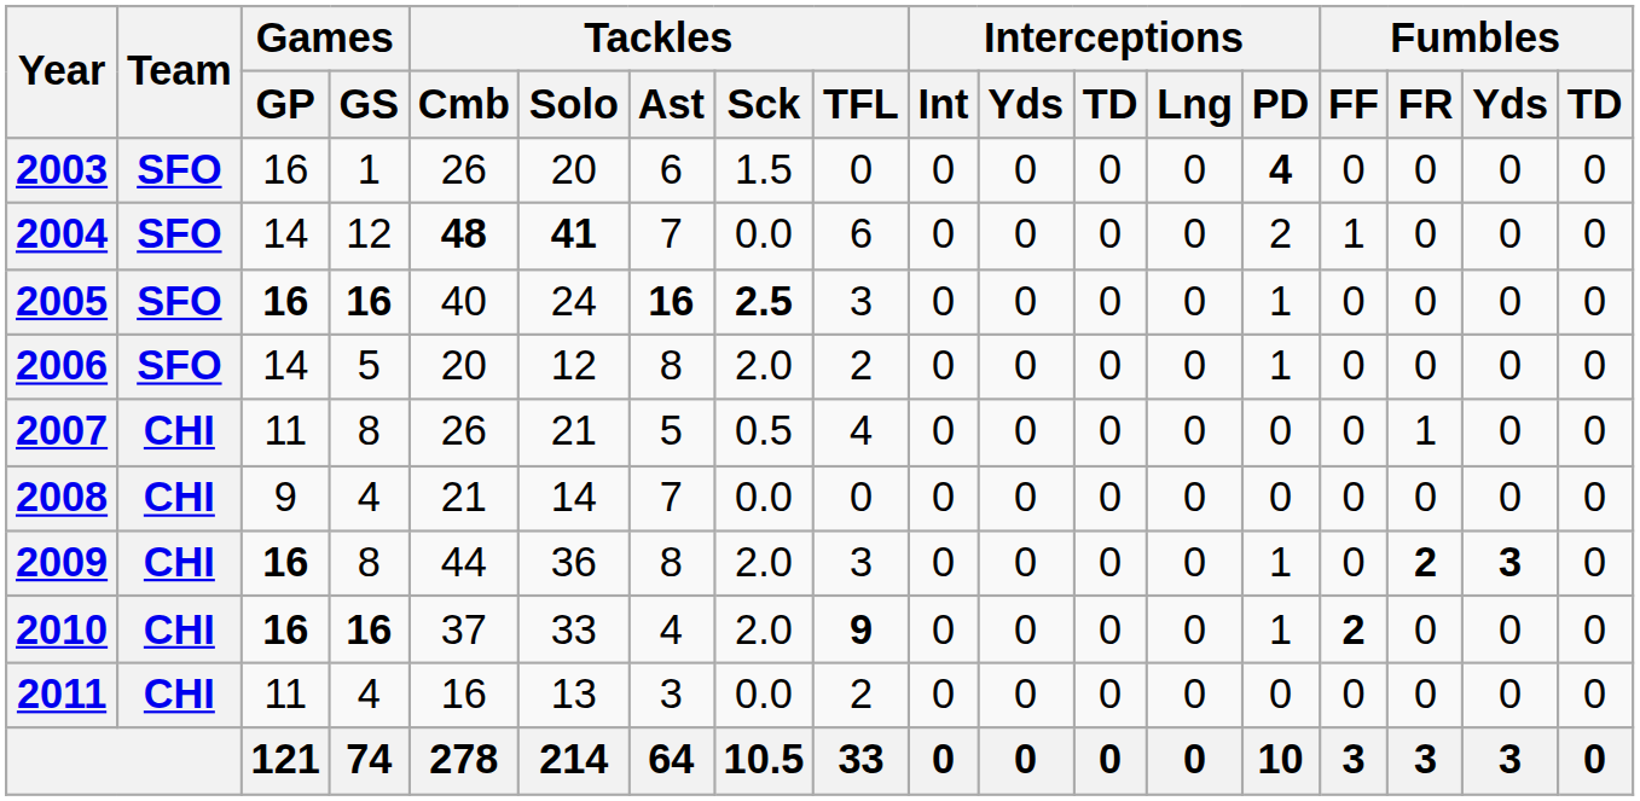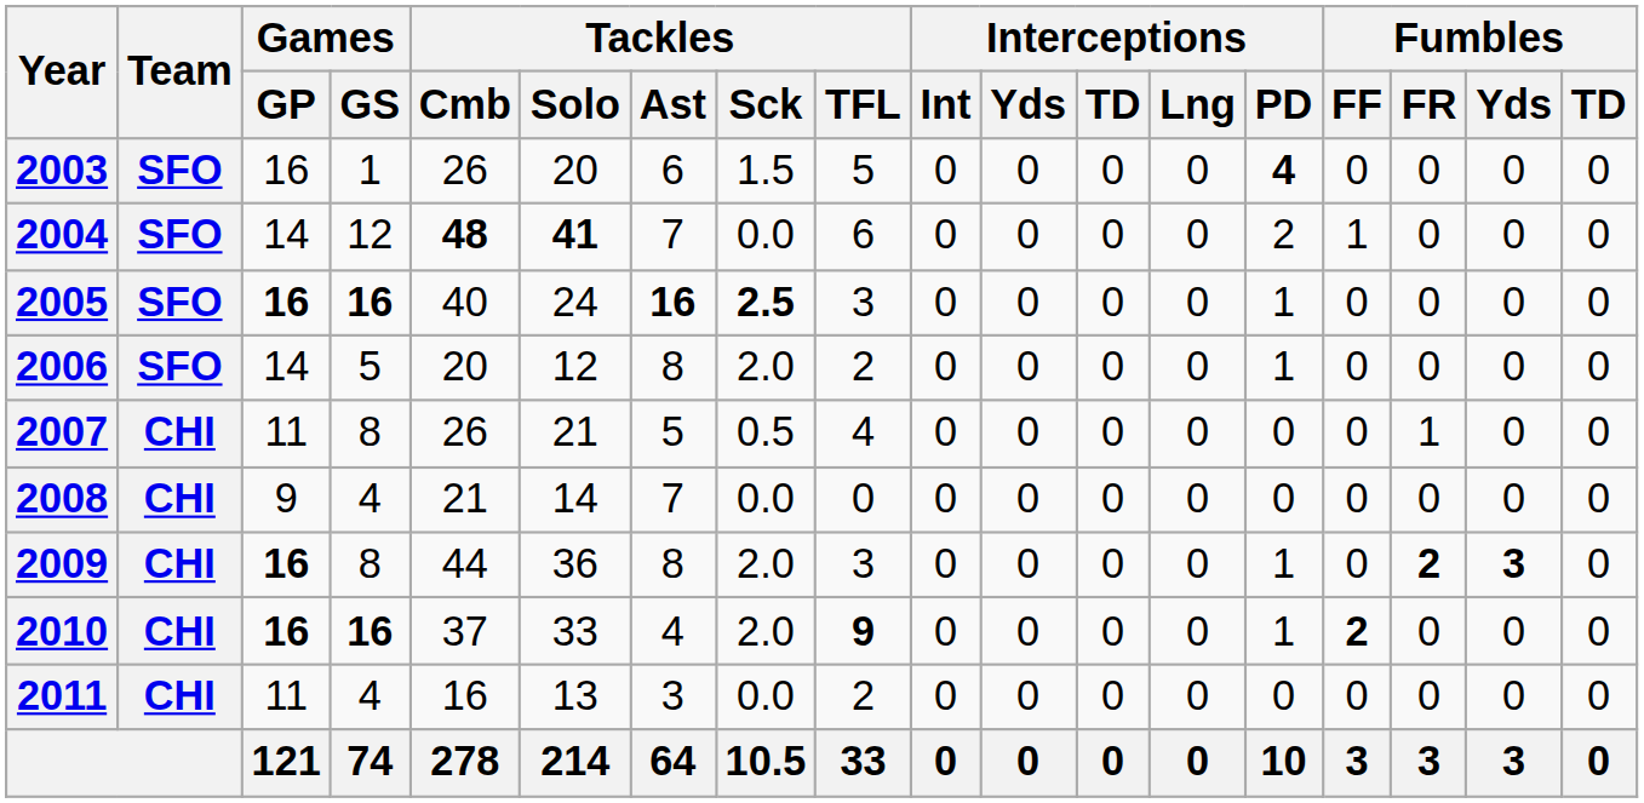 <table class="wikitable" style="text-align:center">
 <tr>
 <th rowspan="2">Year</th>
 <th rowspan="2">Team</th>
 <th colspan="2">Games</th>
 <th colspan="5">Tackles</th>
 <th colspan="5">Interceptions</th>
 <th colspan="4">Fumbles</th>
 </tr>
 <tr>
 <th>GP</th>
 <th>GS</th>
 <th>Cmb</th>
 <th>Solo</th>
 <th>Ast</th>
 <th>Sck</th>
 <th>TFL</th>
 <th>Int</th>
 <th>Yds</th>
 <th>TD</th>
 <th>Lng</th>
 <th>PD</th>
 <th>FF</th>
 <th>FR</th>
 <th>Yds</th>
 <th>TD</th>
 </tr>
 <tr>
 <th><a href='#'>2003</a></th>
 <th><a href='#'>SFO</a></th>
 <td>16</td>
 <td>1</td>
 <td>26</td>
 <td>20</td>
 <td>6</td>
 <td>1.5</td>
-<td>0</td>
+<td>5</td>
 <td>0</td>
 <td>0</td>
 <td>0</td>
 <td>0</td>
 <td><strong>4</strong></td>
 <td>0</td>
 <td>0</td>
 <td>0</td>
 <td>0</td>
 </tr>
 <tr>
 <th><a href='#'>2004</a></th>
 <th><a href='#'>SFO</a></th>
 <td>14</td>
 <td>12</td>
 <td><strong>48</strong></td>
 <td><strong>41</strong></td>
 <td>7</td>
 <td>0.0</td>
 <td>6</td>
 <td>0</td>
 <td>0</td>
 <td>0</td>
 <td>0</td>
 <td>2</td>
 <td>1</td>
 <td>0</td>
 <td>0</td>
 <td>0</td>
 </tr>
 <tr>
 <th><a href='#'>2005</a></th>
 <th><a href='#'>SFO</a></th>
 <td><strong>16</strong></td>
 <td><strong>16</strong></td>
 <td>40</td>
 <td>24</td>
 <td><strong>16</strong></td>
 <td><strong>2.5</strong></td>
 <td>3</td>
 <td>0</td>
 <td>0</td>
 <td>0</td>
 <td>0</td>
 <td>1</td>
 <td>0</td>
 <td>0</td>
 <td>0</td>
 <td>0</td>
 </tr>
 <tr>
 <th><a href='#'>2006</a></th>
 <th><a href='#'>SFO</a></th>
 <td>14</td>
 <td>5</td>
 <td>20</td>
 <td>12</td>
 <td>8</td>
 <td>2.0</td>
 <td>2</td>
 <td>0</td>
 <td>0</td>
 <td>0</td>
 <td>0</td>
 <td>1</td>
 <td>0</td>
 <td>0</td>
 <td>0</td>
 <td>0</td>
 </tr>
 <tr>
 <th><a href='#'>2007</a></th>
 <th><a href='#'>CHI</a></th>
 <td>11</td>
 <td>8</td>
 <td>26</td>
 <td>21</td>
 <td>5</td>
 <td>0.5</td>
 <td>4</td>
 <td>0</td>
 <td>0</td>
 <td>0</td>
 <td>0</td>
 <td>0</td>
 <td>0</td>
 <td>1</td>
 <td>0</td>
 <td>0</td>
 </tr>
 <tr>
 <th><a href='#'>2008</a></th>
 <th><a href='#'>CHI</a></th>
 <td>9</td>
 <td>4</td>
 <td>21</td>
 <td>14</td>
 <td>7</td>
 <td>0.0</td>
 <td>0</td>
 <td>0</td>
 <td>0</td>
 <td>0</td>
 <td>0</td>
 <td>0</td>
 <td>0</td>
 <td>0</td>
 <td>0</td>
 <td>0</td>
 </tr>
 <tr>
 <th><a href='#'>2009</a></th>
 <th><a href='#'>CHI</a></th>
 <td><strong>16</strong></td>
 <td>8</td>
 <td>44</td>
 <td>36</td>
 <td>8</td>
 <td>2.0</td>
 <td>3</td>
 <td>0</td>
 <td>0</td>
 <td>0</td>
 <td>0</td>
 <td>1</td>
 <td>0</td>
 <td><strong>2</strong></td>
 <td><strong>3</strong></td>
 <td>0</td>
 </tr>
 <tr>
 <th><a href='#'>2010</a></th>
 <th><a href='#'>CHI</a></th>
 <td><strong>16</strong></td>
 <td><strong>16</strong></td>
 <td>37</td>
 <td>33</td>
 <td>4</td>
 <td>2.0</td>
 <td><strong>9</strong></td>
 <td>0</td>
 <td>0</td>
 <td>0</td>
 <td>0</td>
 <td>1</td>
 <td><strong>2</strong></td>
 <td>0</td>
 <td>0</td>
 <td>0</td>
 </tr>
 <tr>
 <th><a href='#'>2011</a></th>
 <th><a href='#'>CHI</a></th>
 <td>11</td>
 <td>4</td>
 <td>16</td>
 <td>13</td>
 <td>3</td>
 <td>0.0</td>
 <td>2</td>
 <td>0</td>
 <td>0</td>
 <td>0</td>
 <td>0</td>
 <td>0</td>
 <td>0</td>
 <td>0</td>
 <td>0</td>
 <td>0</td>
 </tr>
 <tr>
 <th colspan="2"></th>
 <th>121</th>
 <th>74</th>
 <th>278</th>
 <th>214</th>
 <th>64</th>
 <th>10.5</th>
 <th>33</th>
 <th>0</th>
 <th>0</th>
 <th>0</th>
 <th>0</th>
 <th>10</th>
 <th>3</th>
 <th>3</th>
 <th>3</th>
 <th>0</th>
 </tr>
 </table>
